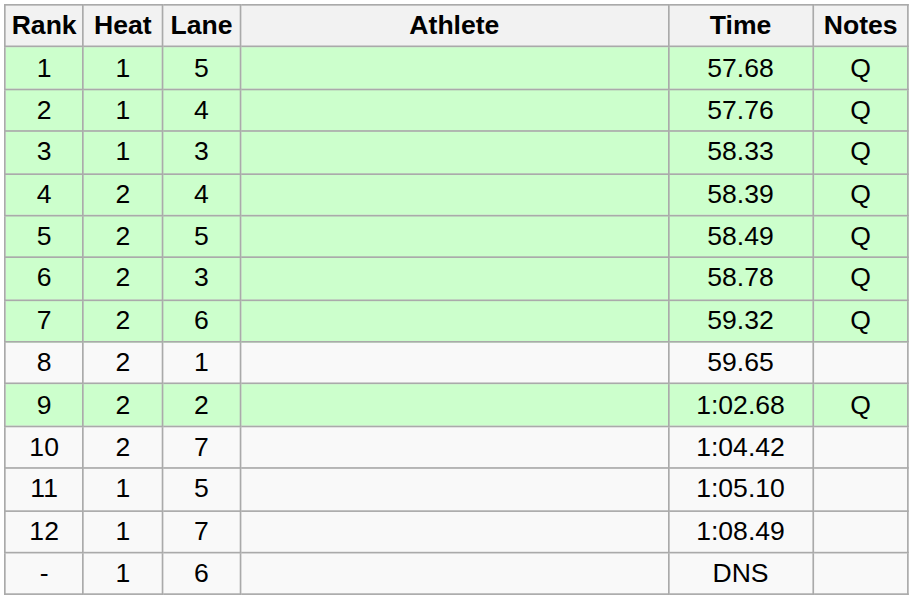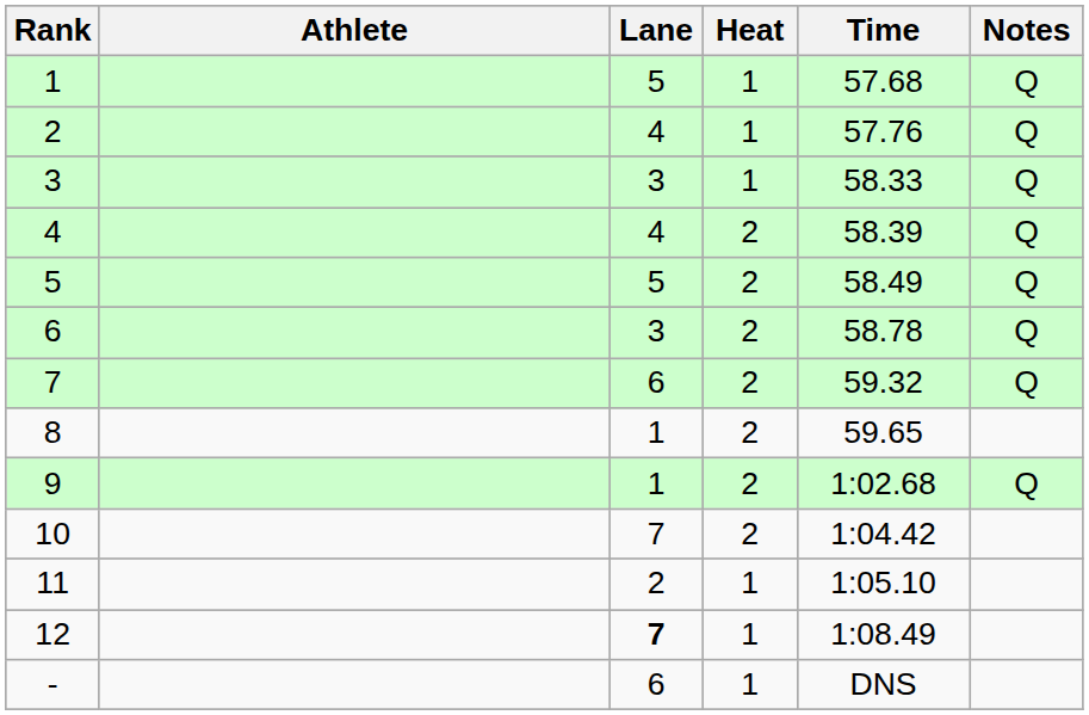 <table class="wikitable" style="text-align:center">
 <tr>
 <th width=40>Rank</th>
+<th width=250>Athlete</th>
+<th width=40>Lane</th>
 <th width=40>Heat</th>
-<th width=40>Lane</th>
-<th width=250>Athlete</th>
 <th width=80>Time</th>
 <th width=50>Notes</th>
 </tr>
 <tr bgcolor=ccffcc>
 <td>1</td>
+<td align=left></td>
+<td>5</td>
 <td>1</td>
-<td>5</td>
-<td align=left></td>
 <td>57.68</td>
 <td>Q</td>
 </tr>
 <tr bgcolor=ccffcc>
 <td>2</td>
+<td align=left></td>
+<td>4</td>
 <td>1</td>
-<td>4</td>
-<td align=left></td>
 <td>57.76</td>
 <td>Q</td>
 </tr>
 <tr bgcolor=ccffcc>
 <td>3</td>
+<td align=left></td>
+<td>3</td>
 <td>1</td>
-<td>3</td>
-<td align=left></td>
 <td>58.33</td>
 <td>Q</td>
 </tr>
 <tr bgcolor=ccffcc>
 <td>4</td>
+<td align=left></td>
+<td>4</td>
 <td>2</td>
-<td>4</td>
-<td align=left></td>
 <td>58.39</td>
 <td>Q</td>
 </tr>
 <tr bgcolor=ccffcc>
 <td>5</td>
+<td align=left></td>
+<td>5</td>
 <td>2</td>
-<td>5</td>
-<td align=left></td>
 <td>58.49</td>
 <td>Q</td>
 </tr>
 <tr bgcolor=ccffcc>
 <td>6</td>
+<td align=left></td>
+<td>3</td>
 <td>2</td>
-<td>3</td>
-<td align=left></td>
 <td>58.78</td>
 <td>Q</td>
 </tr>
 <tr bgcolor=ccffcc>
 <td>7</td>
+<td align=left></td>
+<td>6</td>
 <td>2</td>
-<td>6</td>
-<td align=left></td>
 <td>59.32</td>
 <td>Q</td>
 </tr>
 <tr>
 <td>8</td>
+<td align=left></td>
+<td>1</td>
 <td>2</td>
-<td>1</td>
-<td align=left></td>
 <td>59.65</td>
 <td></td>
 </tr>
 <tr bgcolor=ccffcc>
 <td>9</td>
+<td align=left></td>
+<td>1</td>
 <td>2</td>
-<td>2</td>
-<td align=left></td>
 <td>1:02.68</td>
 <td>Q</td>
 </tr>
 <tr>
 <td>10</td>
+<td align=left></td>
+<td>7</td>
 <td>2</td>
-<td>7</td>
-<td align=left></td>
 <td>1:04.42</td>
 <td></td>
 </tr>
 <tr>
 <td>11</td>
+<td align=left></td>
+<td>2</td>
 <td>1</td>
-<td>5</td>
-<td align=left></td>
 <td>1:05.10</td>
 <td></td>
 </tr>
 <tr>
 <td>12</td>
+<td align=left></td>
+<td><strong>7</strong></td>
 <td>1</td>
-<td>7</td>
-<td align=left></td>
 <td>1:08.49</td>
 <td></td>
 </tr>
 <tr>
 <td>-</td>
+<td align=left></td>
+<td>6</td>
 <td>1</td>
-<td>6</td>
-<td align=left></td>
 <td>DNS</td>
 <td></td>
 </tr>
 </table>
